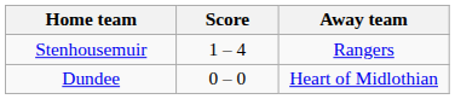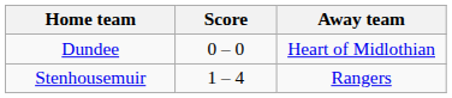 <table class="wikitable" style="text-align: center">
 <tr>
 <th width=140>Home team</th>
 <th width=80>Score</th>
 <th width=140>Away team</th>
 </tr>
 <tr>
+<td><a href='#'>Dundee</a></td>
+<td>0 – 0</td>
+<td><a href='#'>Heart of Midlothian</a></td>
+</tr>
+<tr>
 <td><a href='#'>Stenhousemuir</a></td>
 <td>1 – 4</td>
 <td><a href='#'>Rangers</a></td>
 </tr>
-<tr>
-<td><a href='#'>Dundee</a></td>
-<td>0 – 0</td>
-<td><a href='#'>Heart of Midlothian</a></td>
-</tr>
 </table>
